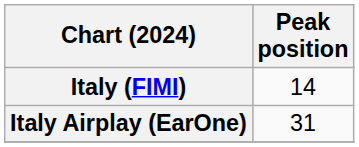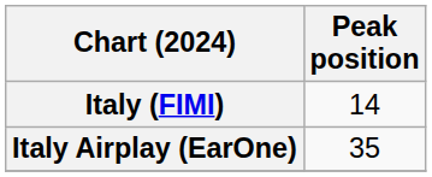 <table class="wikitable sortable plainrowheaders" style="Text-align:center">
 <tr>
 <th scope="col">Chart (2024)</th>
 <th scope="col">Peak<br>position</th>
 </tr>
 <tr>
 <th scope="row">Italy (<a href='#'>FIMI</a>)</th>
 <td>14</td>
 </tr>
 <tr>
 <th scope="row">Italy Airplay (EarOne)</th>
-<td>31</td>
+<td>35</td>
 </tr>
 <tr>
 </tr>
 </table>
